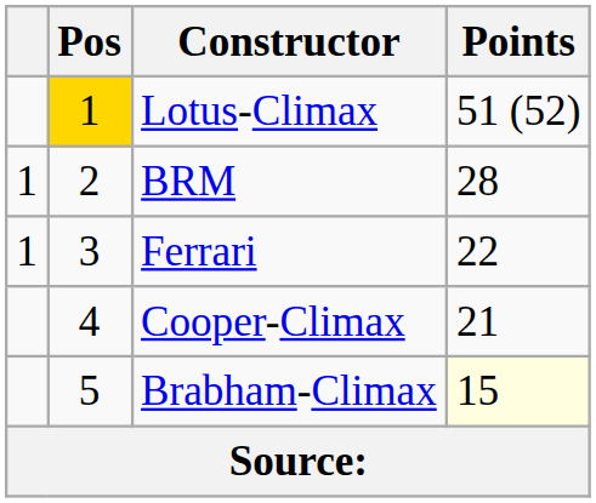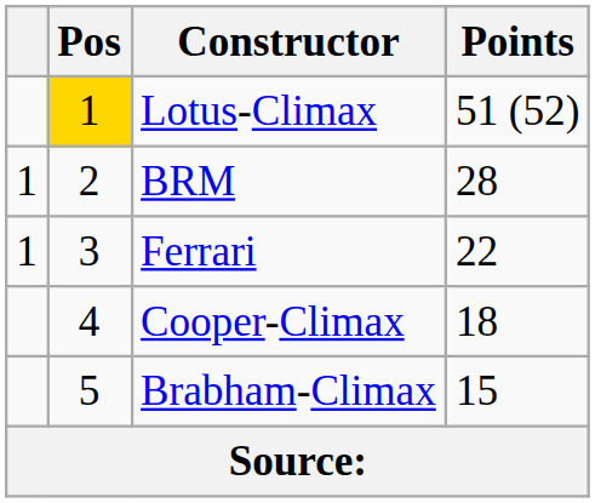 <table class="wikitable" style="font-size: 95%;">
 <tr>
 <th></th>
 <th>Pos</th>
 <th>Constructor</th>
 <th>Points</th>
 </tr>
 <tr>
 <td align="left"></td>
 <td align="center" style="background: gold;">1</td>
 <td> <a href='#'>Lotus</a>-<a href='#'>Climax</a></td>
 <td align="left">51 (52)</td>
 </tr>
 <tr>
 <td align="left"> 1</td>
 <td align="center">2</td>
 <td> <a href='#'>BRM</a></td>
 <td align="left">28</td>
 </tr>
 <tr>
 <td align="left"> 1</td>
 <td align="center">3</td>
 <td> <a href='#'>Ferrari</a></td>
 <td align="left">22</td>
 </tr>
 <tr>
 <td align="left"></td>
 <td align="center">4</td>
 <td> <a href='#'>Cooper</a>-<a href='#'>Climax</a></td>
-<td align="left">21</td>
+<td align="left">18</td>
 </tr>
 <tr>
 <td align="left"></td>
 <td align="center">5</td>
 <td> <a href='#'>Brabham</a>-<a href='#'>Climax</a></td>
-<td align="left" style="background: lightyellow;">15</td>
+<td align="left">15</td>
 </tr>
 <tr>
 <th colspan=4>Source: </th>
 </tr>
 </table>
